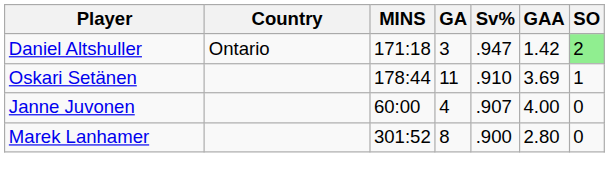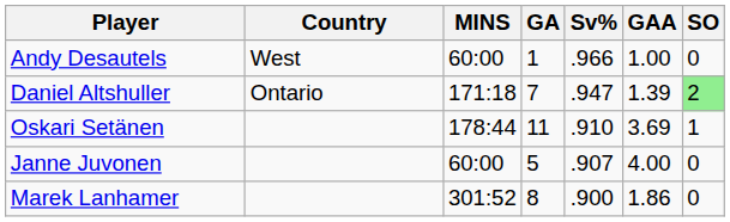 <table class="wikitable">
 <tr>
 <th width=165>Player</th>
 <th width=135>Country</th>
 <th width=20>MINS</th>
 <th width=20>GA</th>
 <th width=20>Sv%</th>
 <th width=20>GAA</th>
 <th width=20>SO</th>
 </tr>
 <tr>
+<td><a href='#'>Andy Desautels</a></td>
+<td> West</td>
+<td>60:00</td>
+<td>1</td>
+<td>.966</td>
+<td>1.00</td>
+<td>0</td>
+</tr>
+<tr>
 <td><a href='#'>Daniel Altshuller</a></td>
 <td> Ontario</td>
 <td>171:18</td>
-<td>3</td>
+<td>7</td>
 <td>.947</td>
-<td>1.42</td>
+<td>1.39</td>
 <td style="background: lightgreen;">2</td>
 </tr>
 <tr>
 <td><a href='#'>Oskari Setänen</a></td>
 <td></td>
 <td>178:44</td>
 <td>11</td>
 <td>.910</td>
 <td>3.69</td>
 <td>1</td>
 </tr>
 <tr>
 <td><a href='#'>Janne Juvonen</a></td>
 <td></td>
 <td>60:00</td>
-<td>4</td>
+<td>5</td>
 <td>.907</td>
 <td>4.00</td>
 <td>0</td>
 </tr>
 <tr>
 <td><a href='#'>Marek Lanhamer</a></td>
 <td></td>
 <td>301:52</td>
 <td>8</td>
 <td>.900</td>
-<td>2.80</td>
+<td>1.86</td>
 <td>0</td>
 </tr>
 </table>
